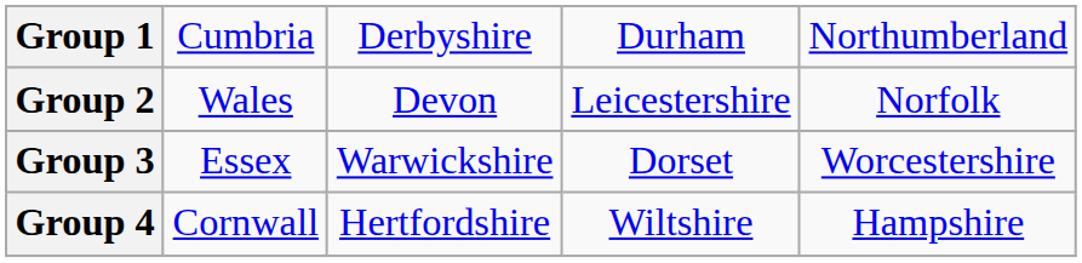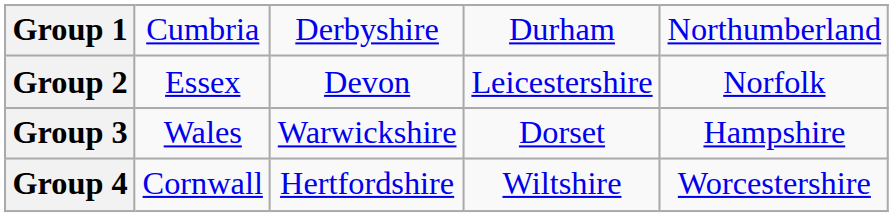 <table class="wikitable" style="text-align: center" style="font-size: 95%; border: 1px #aaaaaa solid; border-collapse: collapse; clear:center;">
 <tr>
 <th>Group 1</th>
 <td><a href='#'>Cumbria</a></td>
 <td><a href='#'>Derbyshire</a></td>
 <td><a href='#'>Durham</a></td>
 <td><a href='#'>Northumberland</a></td>
 </tr>
 <tr>
 <th>Group 2</th>
-<td><a href='#'>Wales</a></td>
+<td><a href='#'>Essex</a></td>
 <td><a href='#'>Devon</a></td>
 <td><a href='#'>Leicestershire</a></td>
 <td><a href='#'>Norfolk</a></td>
 </tr>
 <tr>
 <th>Group 3</th>
-<td><a href='#'>Essex</a></td>
+<td><a href='#'>Wales</a></td>
 <td><a href='#'>Warwickshire</a></td>
 <td><a href='#'>Dorset</a></td>
-<td><a href='#'>Worcestershire</a></td>
+<td><a href='#'>Hampshire</a></td>
 </tr>
 <tr>
 <th>Group 4</th>
 <td><a href='#'>Cornwall</a></td>
 <td><a href='#'>Hertfordshire</a></td>
 <td><a href='#'>Wiltshire</a></td>
-<td><a href='#'>Hampshire</a></td>
+<td><a href='#'>Worcestershire</a></td>
 </tr>
 </table>
